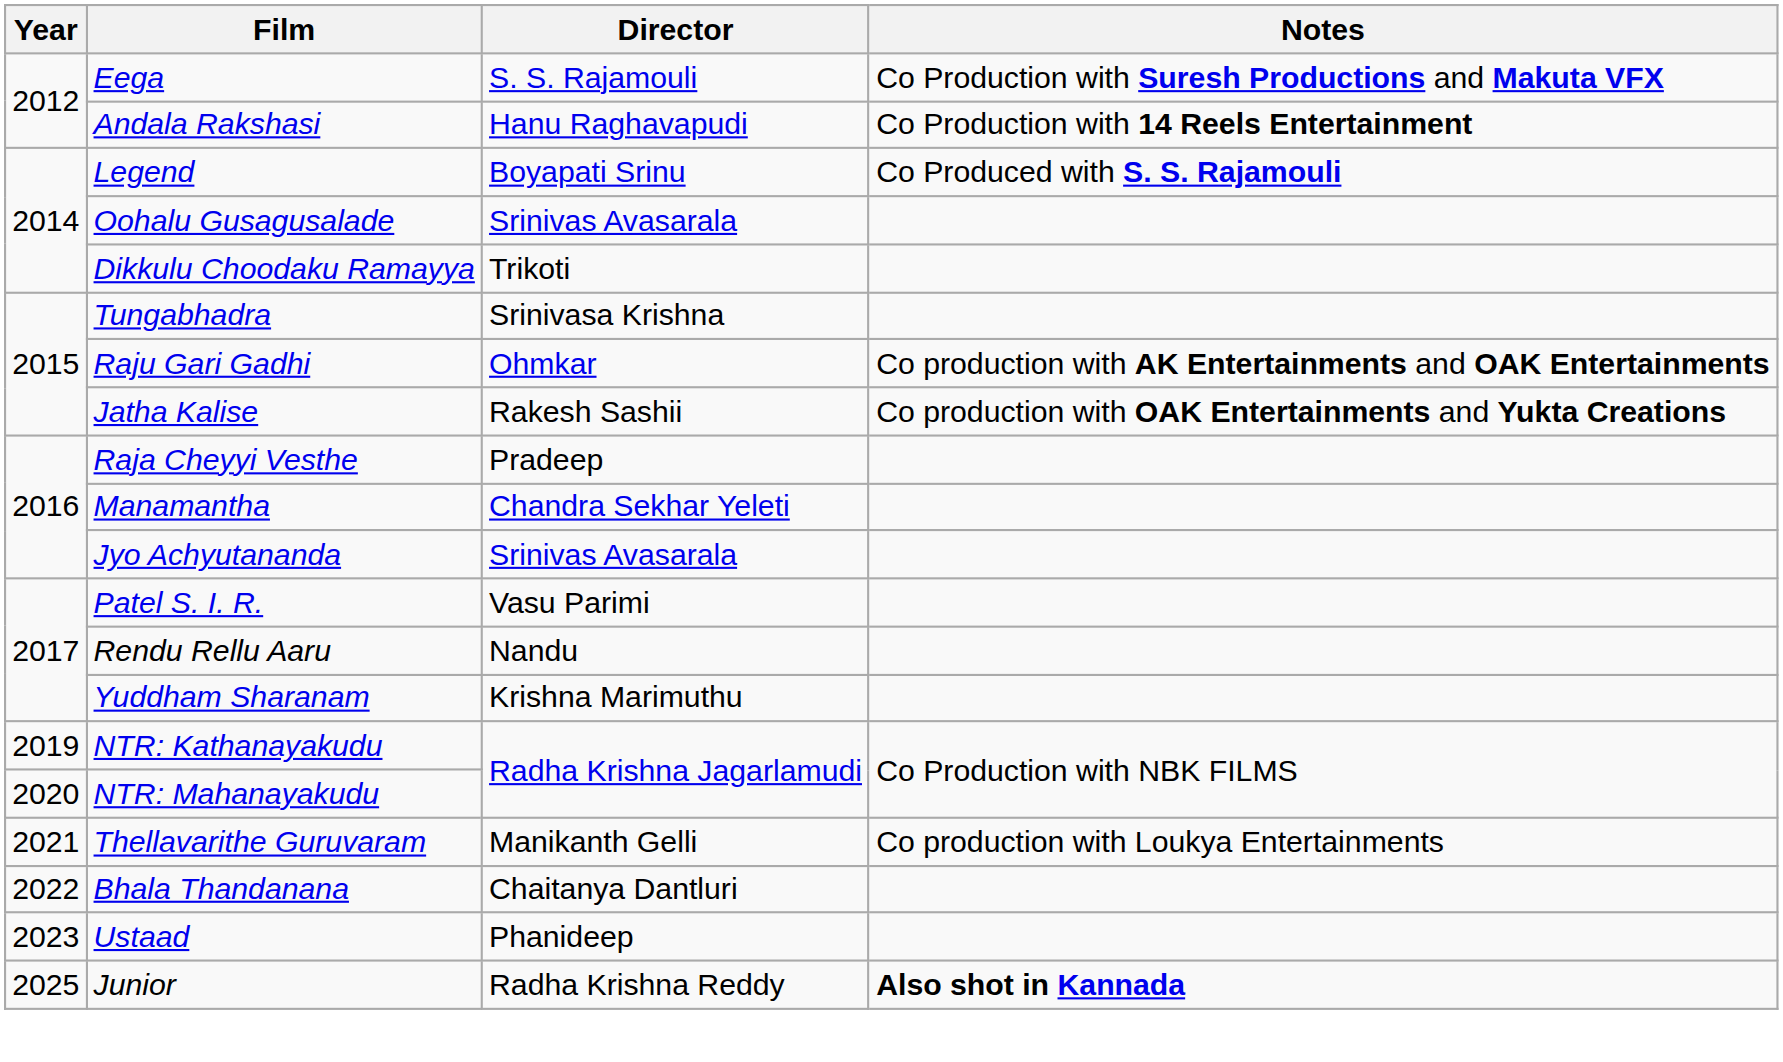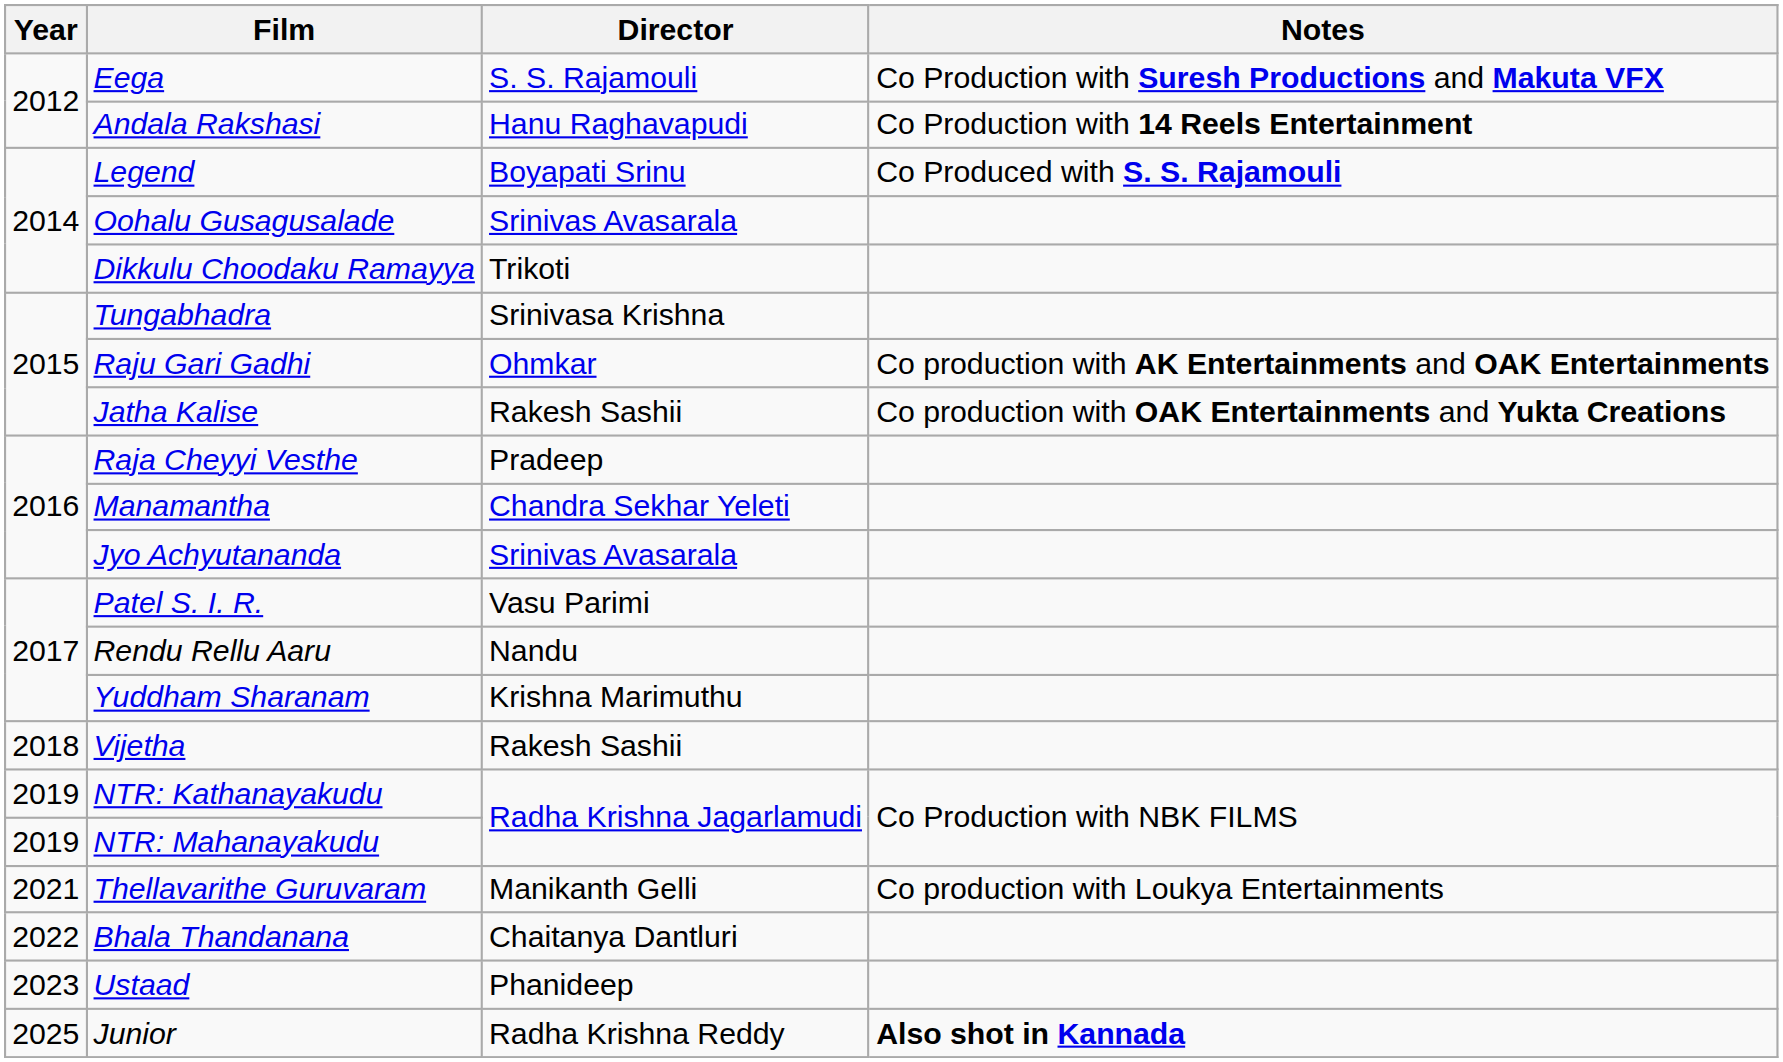 <table class="wikitable" style="font-size:90%">
 <tr>
 <th>Year</th>
 <th>Film</th>
 <th>Director</th>
 <th>Notes</th>
 </tr>
 <tr>
 <td rowspan="2">2012</td>
 <td><em><a href='#'>Eega</a></em></td>
 <td><a href='#'>S. S. Rajamouli</a></td>
 <td>Co Production with <strong><a href='#'>Suresh Productions</a></strong> and <strong><a href='#'>Makuta VFX</a></strong></td>
 </tr>
 <tr>
 <td><em><a href='#'>Andala Rakshasi</a></em></td>
 <td><a href='#'>Hanu Raghavapudi</a></td>
 <td>Co Production with <strong>14 Reels Entertainment</strong></td>
 </tr>
 <tr>
 <td rowspan="3">2014</td>
 <td><em><a href='#'>Legend</a></em></td>
 <td><a href='#'>Boyapati Srinu</a></td>
 <td>Co Produced with <strong><a href='#'>S. S. Rajamouli</a></strong></td>
 </tr>
 <tr>
 <td><em><a href='#'>Oohalu Gusagusalade</a></em></td>
 <td><a href='#'>Srinivas Avasarala</a></td>
 <td></td>
 </tr>
 <tr>
 <td><em><a href='#'>Dikkulu Choodaku Ramayya</a></em></td>
 <td>Trikoti</td>
 <td></td>
 </tr>
 <tr>
 <td rowspan="3">2015</td>
 <td><em><a href='#'>Tungabhadra</a></em></td>
 <td>Srinivasa Krishna</td>
 <td></td>
 </tr>
 <tr>
 <td><em><a href='#'>Raju Gari Gadhi</a></em></td>
 <td><a href='#'>Ohmkar</a></td>
 <td>Co production with <strong>AK Entertainments</strong> and <strong>OAK Entertainments</strong></td>
 </tr>
 <tr>
 <td><em><a href='#'>Jatha Kalise</a></em></td>
 <td>Rakesh Sashii</td>
 <td>Co production with <strong>OAK Entertainments</strong>  and <strong>Yukta Creations</strong></td>
 </tr>
 <tr>
 <td rowspan="3">2016</td>
 <td><em><a href='#'>Raja Cheyyi Vesthe</a></em></td>
 <td>Pradeep</td>
 <td></td>
 </tr>
 <tr>
 <td><em><a href='#'>Manamantha</a></em></td>
 <td><a href='#'>Chandra Sekhar Yeleti</a></td>
 <td></td>
 </tr>
 <tr>
 <td><em><a href='#'>Jyo Achyutananda</a></em></td>
 <td><a href='#'>Srinivas Avasarala</a></td>
 <td></td>
 </tr>
 <tr>
 <td rowspan="3">2017</td>
 <td><em><a href='#'>Patel S. I. R.</a></em></td>
 <td>Vasu Parimi</td>
 <td></td>
 </tr>
 <tr>
 <td><em>Rendu Rellu Aaru</em></td>
 <td>Nandu</td>
 <td></td>
 </tr>
 <tr>
 <td><em><a href='#'>Yuddham Sharanam</a></em></td>
 <td>Krishna Marimuthu</td>
 <td></td>
 </tr>
 <tr>
+<td>2018</td>
+<td><em><a href='#'>Vijetha</a></em></td>
+<td>Rakesh Sashii</td>
+<td></td>
+</tr>
+<tr>
 <td>2019</td>
 <td><em><a href='#'>NTR: Kathanayakudu</a></em></td>
 <td rowspan="2"><a href='#'>Radha Krishna Jagarlamudi</a></td>
 <td rowspan="2">Co Production with NBK FILMS</td>
 </tr>
 <tr>
-<td>2020</td>
+<td>2019</td>
 <td><em><a href='#'>NTR: Mahanayakudu</a></em></td>
 </tr>
 <tr>
 <td>2021</td>
 <td><em><a href='#'>Thellavarithe Guruvaram</a></em></td>
 <td>Manikanth Gelli</td>
 <td>Co production with Loukya Entertainments</td>
 </tr>
 <tr>
 <td>2022</td>
 <td><em><a href='#'>Bhala Thandanana</a></em></td>
 <td>Chaitanya Dantluri</td>
 <td></td>
 </tr>
 <tr>
 <td>2023</td>
 <td><em><a href='#'>Ustaad</a></em></td>
 <td>Phanideep</td>
 <td></td>
 </tr>
 <tr>
 <td>2025</td>
 <td><em>Junior</em></td>
 <td>Radha Krishna Reddy</td>
 <td><strong>Also shot in <a href='#'>Kannada</a></strong></td>
 </tr>
 </table>
